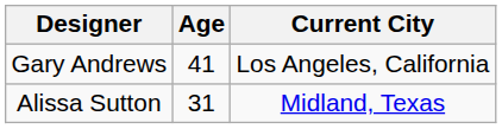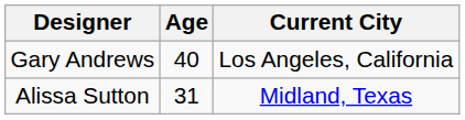 <table class="wikitable sortable" style="text-align:center">
 <tr>
 <th>Designer</th>
 <th>Age</th>
 <th>Current City</th>
 </tr>
 <tr>
 <td>Gary Andrews</td>
-<td>41</td>
+<td>40</td>
 <td>Los Angeles, California</td>
 </tr>
 <tr>
 <td>Alissa Sutton</td>
 <td>31</td>
 <td><a href='#'>Midland, Texas</a></td>
 </tr>
 </table>
